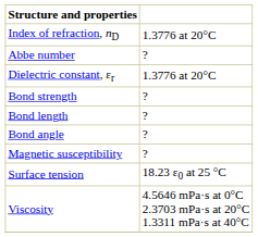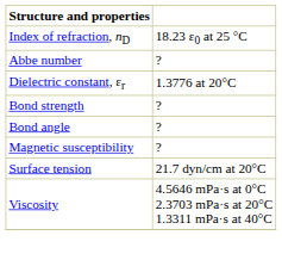 <table border="1" cellspacing="0" cellpadding="3" style="margin: 0 0 0 0.5em; background: #FFFFFF; border-collapse: collapse; border-color: #C0C090;">
 <tr>
 <th>Structure and properties</th>
 </tr>
 <tr>
 <td><a href='#'>Index of refraction</a>, <em>n</em><sub>D</sub></td>
-<td>1.3776 at 20°C </td>
+<td>18.23 ε<sub>0</sub> at 25 °C </td>
 </tr>
 <tr>
 <td><a href='#'>Abbe number</a></td>
 <td>? </td>
 </tr>
 <tr>
 <td><a href='#'>Dielectric constant</a>, ε<sub>r</sub></td>
 <td>1.3776 at 20°C </td>
 </tr>
 <tr>
 <td><a href='#'>Bond strength</a></td>
 <td>? </td>
 </tr>
 <tr>
-<td><a href='#'>Bond length</a></td>
-<td>? </td>
-</tr>
-<tr>
 <td><a href='#'>Bond angle</a></td>
 <td>? </td>
 </tr>
 <tr>
 <td><a href='#'>Magnetic susceptibility</a></td>
 <td>? </td>
 </tr>
 <tr>
 <td><a href='#'>Surface tension</a></td>
-<td>18.23 ε<sub>0</sub> at 25 °C </td>
+<td>21.7 dyn/cm at 20°C</td>
 </tr>
 <tr>
 <td><a href='#'>Viscosity</a></td>
 <td>4.5646 mPa·s at 0°C<br>2.3703 mPa·s at 20°C<br>1.3311 mPa·s at 40°C</td>
 </tr>
 <tr>
 </tr>
 </table>
